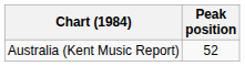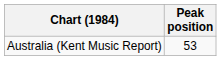 <table class="wikitable sortable">
 <tr>
 <th>Chart (1984)</th>
 <th>Peak<br>position</th>
 </tr>
 <tr>
 <td>Australia (Kent Music Report)</td>
-<td style="text-align:center;">52</td>
+<td style="text-align:center;">53</td>
 </tr>
 </table>
